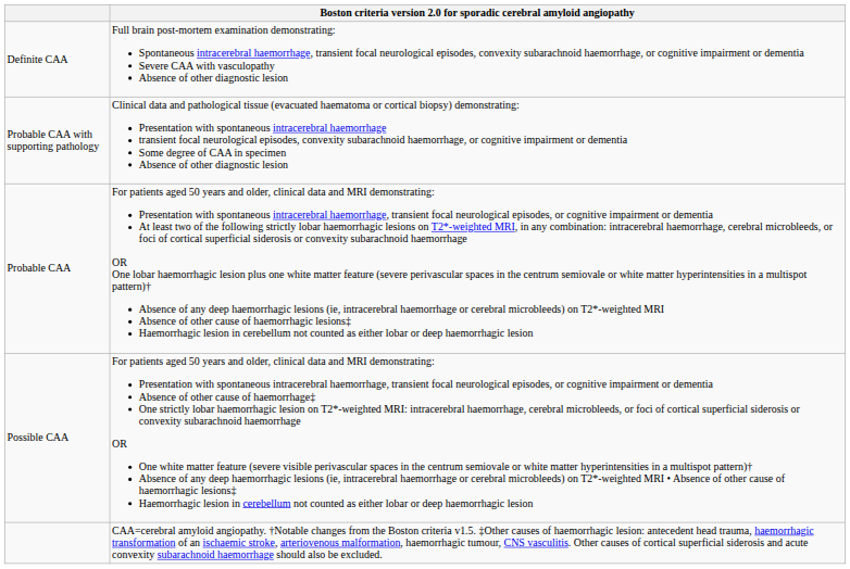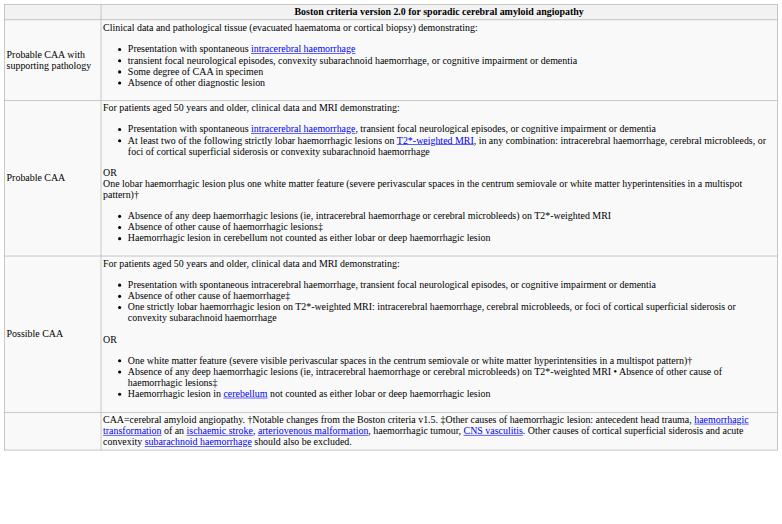 <table class="wikitable">
 <tr>
 <th></th>
 <th>Boston criteria version 2.0 for sporadic cerebral amyloid angiopathy</th>
-</tr>
-<tr>
-<td>Definite CAA</td>
-<td>Full brain post-mortem examination demonstrating:<br><ul><li>Spontaneous <a href='#'>intracerebral haemorrhage</a>, transient focal neurological episodes, convexity subarachnoid haemorrhage, or cognitive impairment or dementia</li><li>Severe CAA with vasculopathy</li><li>Absence of other diagnostic lesion</li></ul></td>
 </tr>
 <tr>
 <td>Probable CAA with supporting pathology</td>
 <td>Clinical data and pathological tissue (evacuated haematoma or cortical biopsy) demonstrating:<br><ul><li>Presentation with spontaneous <a href='#'>intracerebral haemorrhage</a></li><li>transient focal neurological episodes, convexity subarachnoid haemorrhage, or cognitive impairment or dementia</li><li>Some degree of CAA in specimen</li><li>Absence of other diagnostic lesion</li></ul></td>
 </tr>
 <tr>
 <td>Probable CAA</td>
 <td>For patients aged 50 years and older, clinical data and MRI demonstrating:<br><ul><li>Presentation with spontaneous <a href='#'>intracerebral haemorrhage</a>, transient focal neurological episodes, or cognitive impairment or dementia</li><li>At least two of the following strictly lobar haemorrhagic lesions on <a href='#'>T2*-weighted MRI</a>, in any combination: intracerebral haemorrhage, cerebral microbleeds, or foci of cortical superficial siderosis or convexity subarachnoid haemorrhage</li></ul>OR<br>One lobar haemorrhagic lesion plus one white matter feature (severe perivascular spaces in the centrum semiovale or white matter hyperintensities in a multispot pattern)†<ul><li>Absence of any deep haemorrhagic lesions (ie, intracerebral haemorrhage or cerebral microbleeds) on T2*-weighted MRI</li><li>Absence of other cause of haemorrhagic lesions‡</li><li>Haemorrhagic lesion in cerebellum not counted as either lobar or deep haemorrhagic lesion</li></ul></td>
 </tr>
 <tr>
 <td>Possible CAA</td>
 <td>For patients aged 50 years and older, clinical data and MRI demonstrating:<br><ul><li>Presentation with spontaneous intracerebral haemorrhage, transient focal neurological episodes, or cognitive impairment or dementia</li><li>Absence of other cause of haemorrhage‡</li><li>One strictly lobar haemorrhagic lesion on T2*-weighted MRI: intracerebral haemorrhage, cerebral microbleeds, or foci of cortical superficial siderosis or convexity subarachnoid haemorrhage</li></ul>OR<ul><li>One white matter feature (severe visible perivascular spaces in the centrum semiovale or white matter hyperintensities in a multispot pattern)†</li><li>Absence of any deep haemorrhagic lesions (ie, intracerebral haemorrhage or cerebral microbleeds) on T2*-weighted MRI • Absence of other cause of haemorrhagic lesions‡</li><li>Haemorrhagic lesion in <a href='#'>cerebellum</a> not counted as either lobar or deep haemorrhagic lesion</li></ul></td>
 </tr>
 <tr>
 <td></td>
 <td>CAA=cerebral amyloid angiopathy. †Notable changes from the Boston criteria v1.5. ‡Other causes of haemorrhagic lesion: antecedent head trauma, <a href='#'>haemorrhagic transformation</a> of an <a href='#'>ischaemic stroke</a>, <a href='#'>arteriovenous malformation</a>, haemorrhagic tumour, <a href='#'>CNS vasculitis</a>. Other causes of cortical superficial siderosis and acute convexity <a href='#'>subarachnoid haemorrhage</a> should also be excluded.</td>
 </tr>
 </table>
